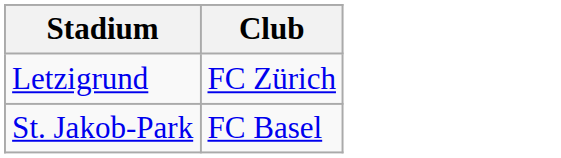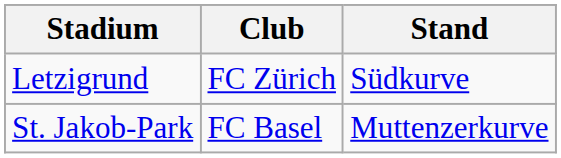 <table class="wikitable">
 <tr>
 <th>Stadium</th>
 <th>Club</th>
+<th>Stand</th>
 </tr>
 <tr>
 <td style="text-align:left;"><a href='#'>Letzigrund</a></td>
 <td><a href='#'>FC Zürich</a></td>
+<td><a href='#'>Südkurve</a></td>
 </tr>
 <tr>
 <td style="text-align:left;"><a href='#'>St. Jakob-Park</a></td>
 <td><a href='#'>FC Basel</a></td>
+<td><a href='#'>Muttenzerkurve</a></td>
 </tr>
 </table>
